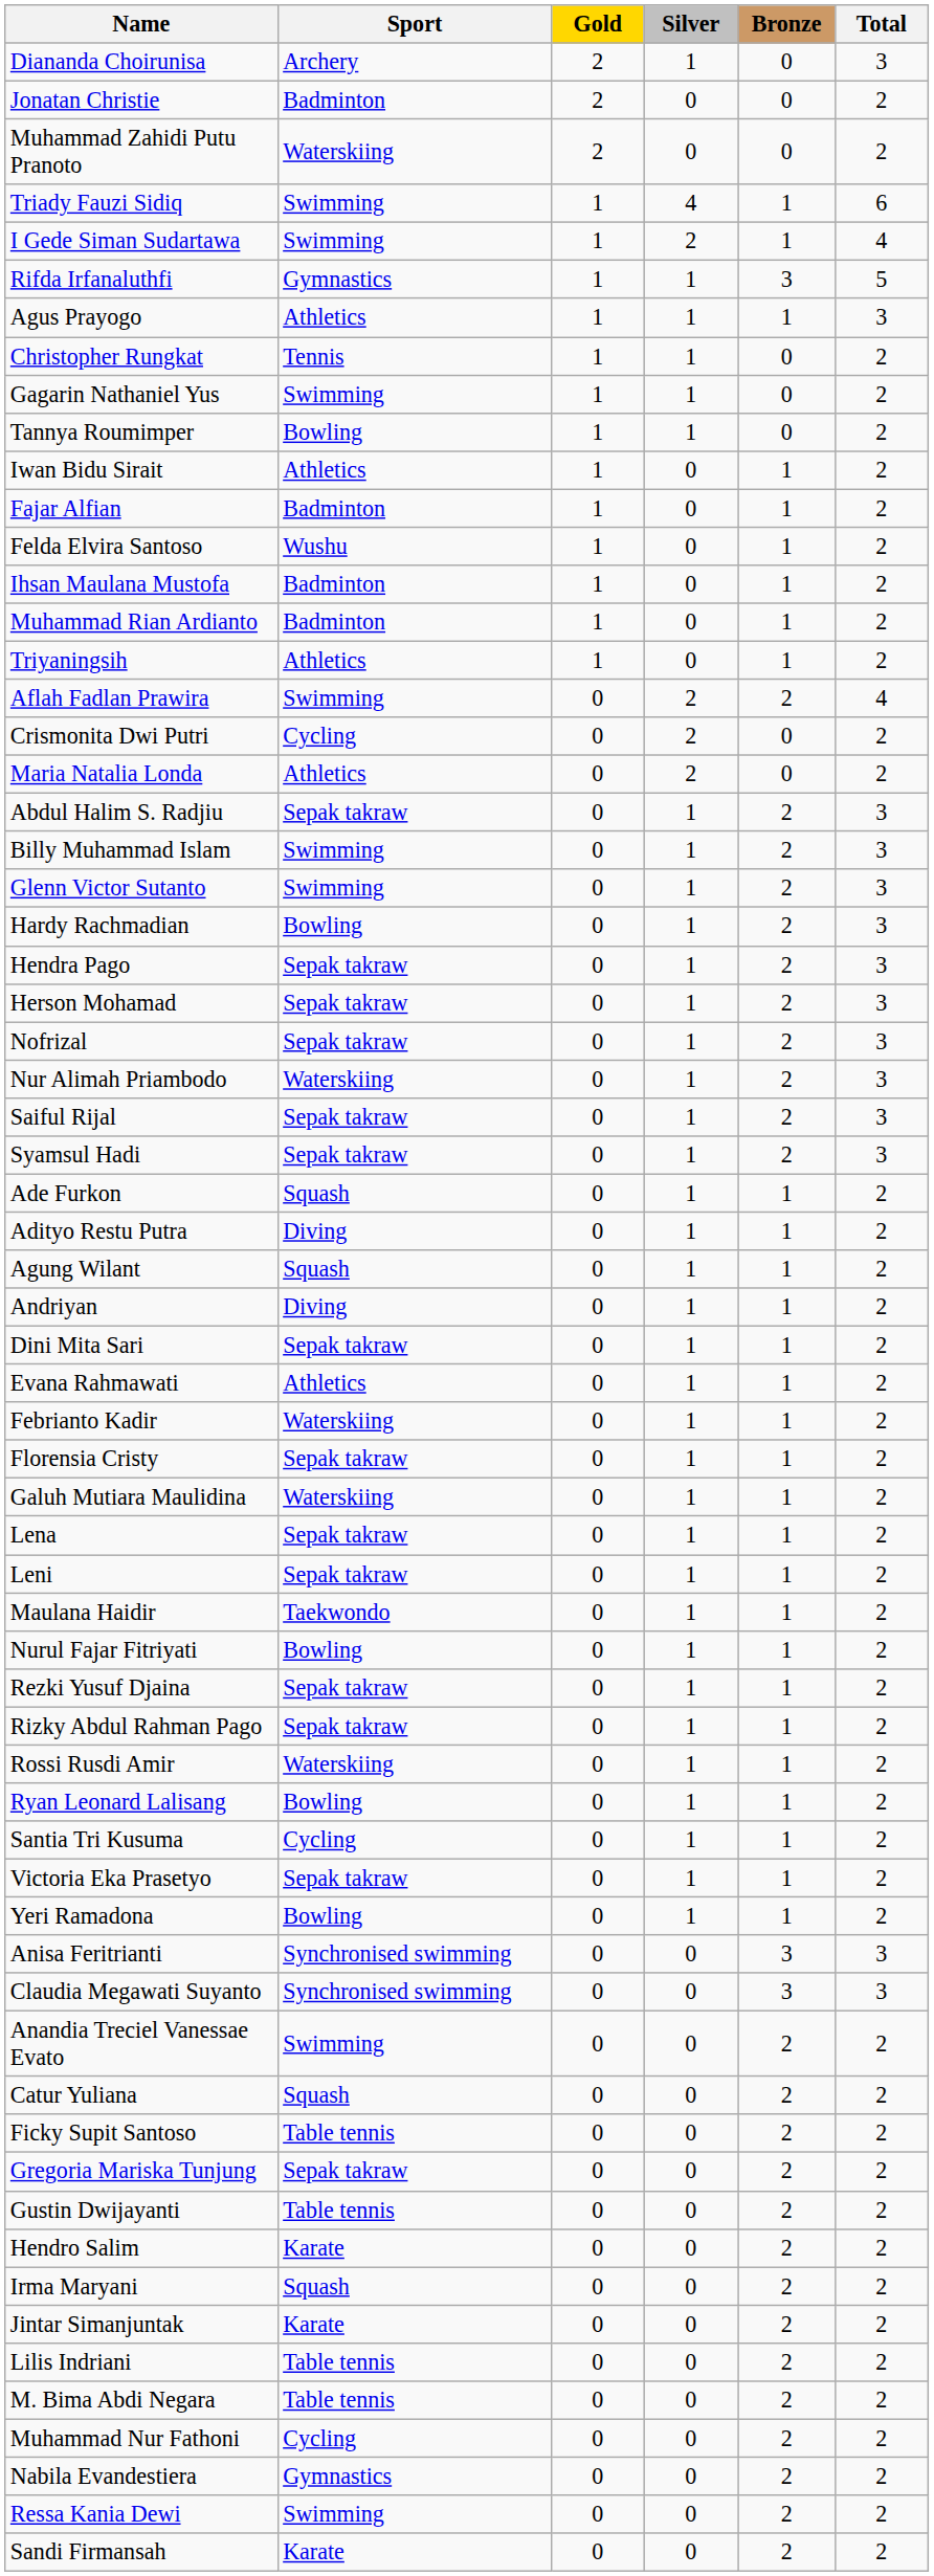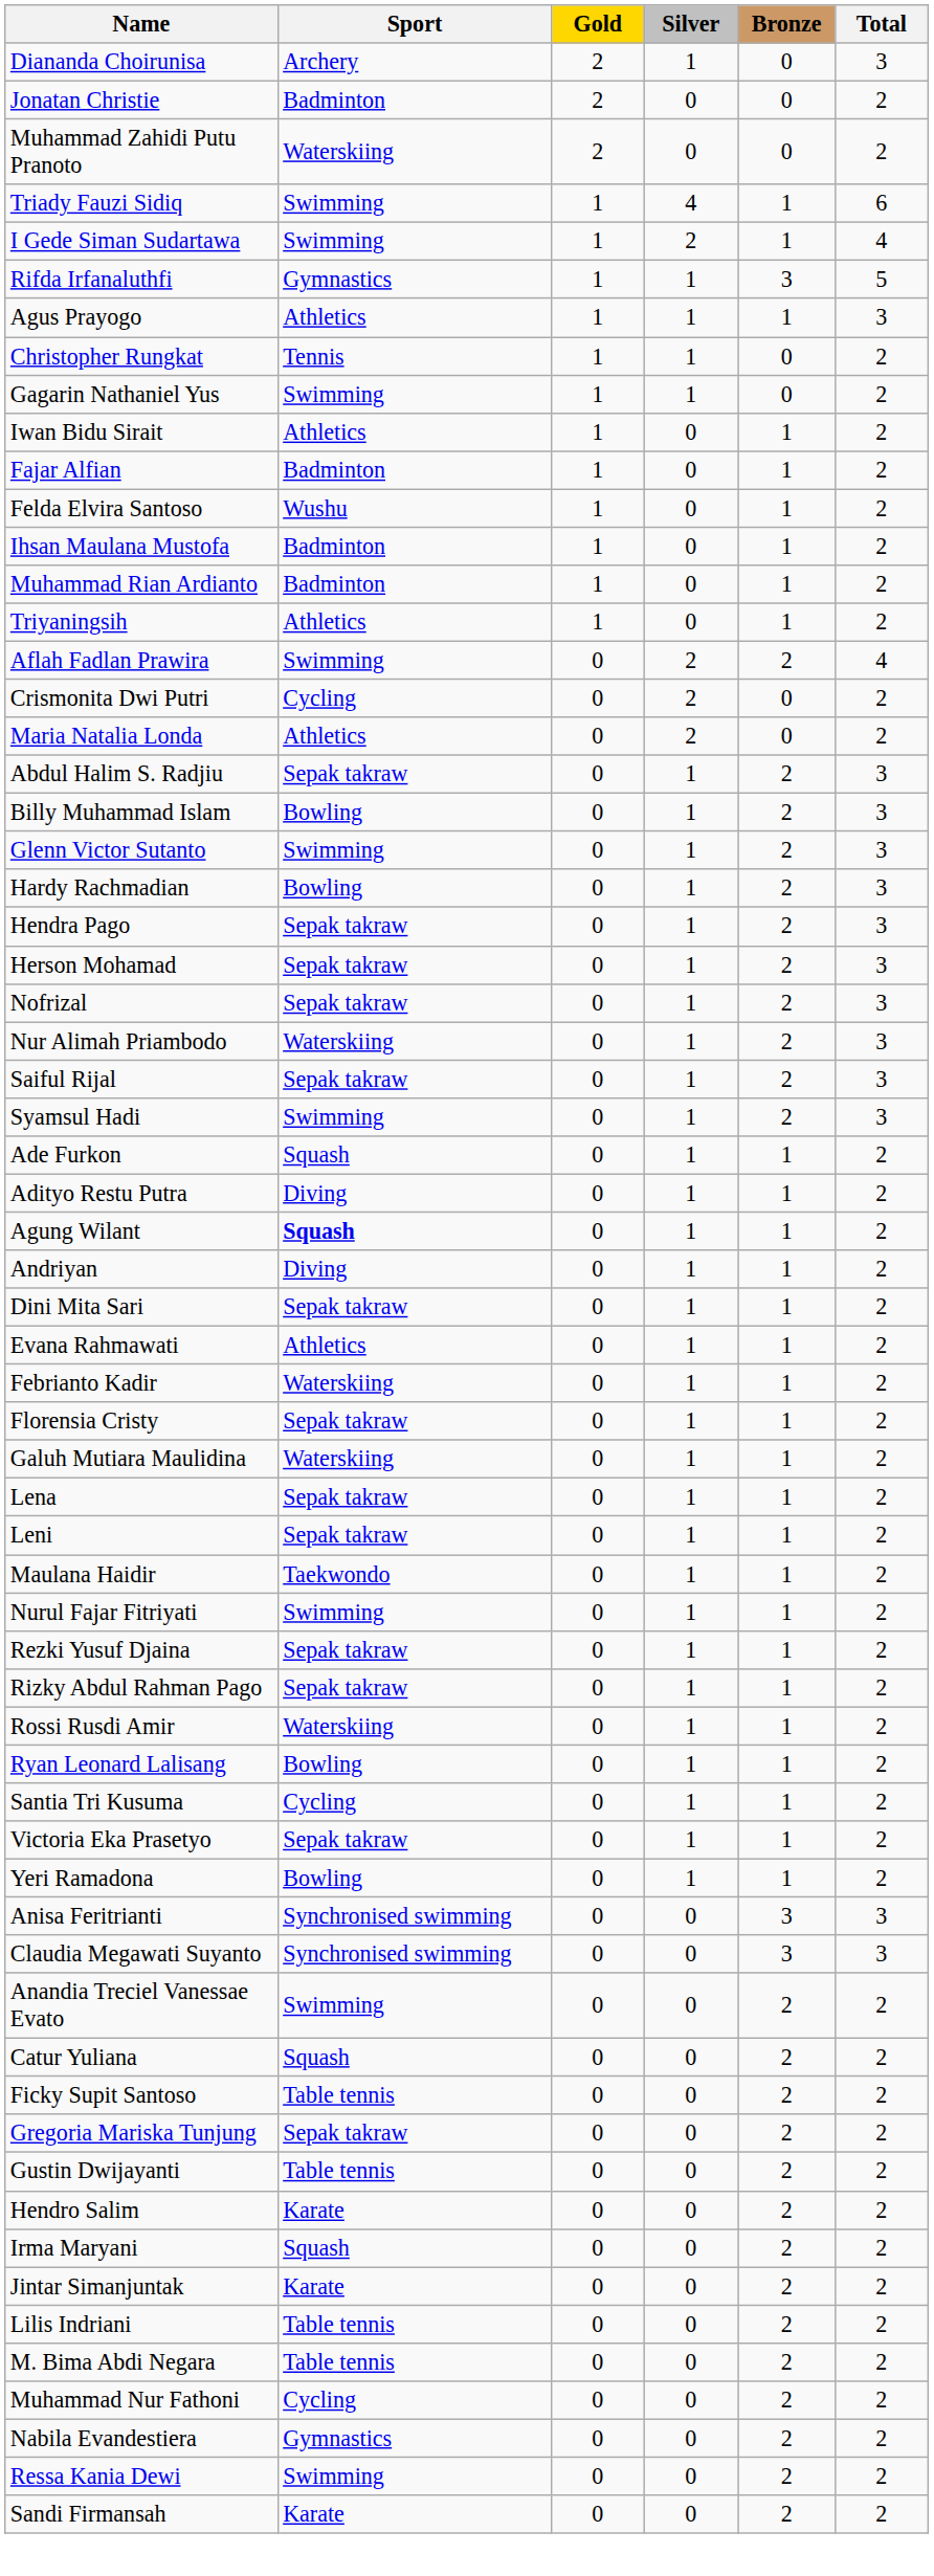 <table class="wikitable sortable" style="text-align:center;font-size:95%">
 <tr>
 <th width=200>Name</th>
 <th width=200>Sport</th>
 <th width=60 style="background: gold;">Gold</th>
 <th width=60 style="background: silver;">Silver</th>
 <th width=60 style="background: #cc9966;">Bronze</th>
 <th width=60>Total</th>
 </tr>
 <tr>
 <td align=left><a href='#'>Diananda Choirunisa</a></td>
 <td align=left><a href='#'>Archery</a></td>
 <td>2</td>
 <td>1</td>
 <td>0</td>
 <td>3</td>
 </tr>
 <tr>
 <td align=left><a href='#'>Jonatan Christie</a></td>
 <td align=left><a href='#'>Badminton</a></td>
 <td>2</td>
 <td>0</td>
 <td>0</td>
 <td>2</td>
 </tr>
 <tr>
 <td align=left>Muhammad Zahidi Putu Pranoto</td>
 <td align=left><a href='#'>Waterskiing</a></td>
 <td>2</td>
 <td>0</td>
 <td>0</td>
 <td>2</td>
 </tr>
 <tr>
 <td align=left><a href='#'>Triady Fauzi Sidiq</a></td>
 <td align=left><a href='#'>Swimming</a></td>
 <td>1</td>
 <td>4</td>
 <td>1</td>
 <td>6</td>
 </tr>
 <tr>
 <td align=left><a href='#'>I Gede Siman Sudartawa</a></td>
 <td align=left><a href='#'>Swimming</a></td>
 <td>1</td>
 <td>2</td>
 <td>1</td>
 <td>4</td>
 </tr>
 <tr>
 <td align=left><a href='#'>Rifda Irfanaluthfi</a></td>
 <td align=left><a href='#'>Gymnastics</a></td>
 <td>1</td>
 <td>1</td>
 <td>3</td>
 <td>5</td>
 </tr>
 <tr>
 <td align=left>Agus Prayogo</td>
 <td align=left><a href='#'>Athletics</a></td>
 <td>1</td>
 <td>1</td>
 <td>1</td>
 <td>3</td>
 </tr>
 <tr>
 <td align=left><a href='#'>Christopher Rungkat</a></td>
 <td align=left><a href='#'>Tennis</a></td>
 <td>1</td>
 <td>1</td>
 <td>0</td>
 <td>2</td>
 </tr>
 <tr>
 <td align=left>Gagarin Nathaniel Yus</td>
 <td align=left><a href='#'>Swimming</a></td>
-<td>1</td>
-<td>1</td>
-<td>0</td>
-<td>2</td>
-</tr>
-<tr>
-<td align=left>Tannya Roumimper</td>
-<td align=left><a href='#'>Bowling</a></td>
 <td>1</td>
 <td>1</td>
 <td>0</td>
 <td>2</td>
 </tr>
 <tr>
 <td align=left>Iwan Bidu Sirait</td>
 <td align=left><a href='#'>Athletics</a></td>
 <td>1</td>
 <td>0</td>
 <td>1</td>
 <td>2</td>
 </tr>
 <tr>
 <td align=left><a href='#'>Fajar Alfian</a></td>
 <td align=left><a href='#'>Badminton</a></td>
 <td>1</td>
 <td>0</td>
 <td>1</td>
 <td>2</td>
 </tr>
 <tr>
 <td align=left>Felda Elvira Santoso</td>
 <td align=left><a href='#'>Wushu</a></td>
 <td>1</td>
 <td>0</td>
 <td>1</td>
 <td>2</td>
 </tr>
 <tr>
 <td align=left><a href='#'>Ihsan Maulana Mustofa</a></td>
 <td align=left><a href='#'>Badminton</a></td>
 <td>1</td>
 <td>0</td>
 <td>1</td>
 <td>2</td>
 </tr>
 <tr>
 <td align=left><a href='#'>Muhammad Rian Ardianto</a></td>
 <td align=left><a href='#'>Badminton</a></td>
 <td>1</td>
 <td>0</td>
 <td>1</td>
 <td>2</td>
 </tr>
 <tr>
 <td align=left><a href='#'>Triyaningsih</a></td>
 <td align=left><a href='#'>Athletics</a></td>
 <td>1</td>
 <td>0</td>
 <td>1</td>
 <td>2</td>
 </tr>
 <tr>
 <td align=left><a href='#'>Aflah Fadlan Prawira</a></td>
 <td align=left><a href='#'>Swimming</a></td>
 <td>0</td>
 <td>2</td>
 <td>2</td>
 <td>4</td>
 </tr>
 <tr>
 <td align=left>Crismonita Dwi Putri</td>
 <td align=left><a href='#'>Cycling</a></td>
 <td>0</td>
 <td>2</td>
 <td>0</td>
 <td>2</td>
 </tr>
 <tr>
 <td align=left><a href='#'>Maria Natalia Londa</a></td>
 <td align=left><a href='#'>Athletics</a></td>
 <td>0</td>
 <td>2</td>
 <td>0</td>
 <td>2</td>
 </tr>
 <tr>
 <td align=left>Abdul Halim S. Radjiu</td>
 <td align=left><a href='#'>Sepak takraw</a></td>
 <td>0</td>
 <td>1</td>
 <td>2</td>
 <td>3</td>
 </tr>
 <tr>
 <td align=left>Billy Muhammad Islam</td>
-<td align=left><a href='#'>Swimming</a></td>
+<td align=left><a href='#'>Bowling</a></td>
 <td>0</td>
 <td>1</td>
 <td>2</td>
 <td>3</td>
 </tr>
 <tr>
 <td align=left><a href='#'>Glenn Victor Sutanto</a></td>
 <td align=left><a href='#'>Swimming</a></td>
 <td>0</td>
 <td>1</td>
 <td>2</td>
 <td>3</td>
 </tr>
 <tr>
 <td align=left>Hardy Rachmadian</td>
 <td align=left><a href='#'>Bowling</a></td>
 <td>0</td>
 <td>1</td>
 <td>2</td>
 <td>3</td>
 </tr>
 <tr>
 <td align=left>Hendra Pago</td>
 <td align=left><a href='#'>Sepak takraw</a></td>
 <td>0</td>
 <td>1</td>
 <td>2</td>
 <td>3</td>
 </tr>
 <tr>
 <td align=left>Herson Mohamad</td>
 <td align=left><a href='#'>Sepak takraw</a></td>
 <td>0</td>
 <td>1</td>
 <td>2</td>
 <td>3</td>
 </tr>
 <tr>
 <td align=left>Nofrizal</td>
 <td align=left><a href='#'>Sepak takraw</a></td>
 <td>0</td>
 <td>1</td>
 <td>2</td>
 <td>3</td>
 </tr>
 <tr>
 <td align=left>Nur Alimah Priambodo</td>
 <td align=left><a href='#'>Waterskiing</a></td>
 <td>0</td>
 <td>1</td>
 <td>2</td>
 <td>3</td>
 </tr>
 <tr>
 <td align=left>Saiful Rijal</td>
 <td align=left><a href='#'>Sepak takraw</a></td>
 <td>0</td>
 <td>1</td>
 <td>2</td>
 <td>3</td>
 </tr>
 <tr>
 <td align=left>Syamsul Hadi</td>
-<td align=left><a href='#'>Sepak takraw</a></td>
+<td align=left><a href='#'>Swimming</a></td>
 <td>0</td>
 <td>1</td>
 <td>2</td>
 <td>3</td>
 </tr>
 <tr>
 <td align=left>Ade Furkon</td>
 <td align=left><a href='#'>Squash</a></td>
 <td>0</td>
 <td>1</td>
 <td>1</td>
 <td>2</td>
 </tr>
 <tr>
 <td align=left>Adityo Restu Putra</td>
 <td align=left><a href='#'>Diving</a></td>
 <td>0</td>
 <td>1</td>
 <td>1</td>
 <td>2</td>
 </tr>
 <tr>
 <td align=left>Agung Wilant</td>
-<td align=left><a href='#'>Squash</a></td>
+<td align=left><strong><a href='#'>Squash</a></strong></td>
 <td>0</td>
 <td>1</td>
 <td>1</td>
 <td>2</td>
 </tr>
 <tr>
 <td align=left>Andriyan</td>
 <td align=left><a href='#'>Diving</a></td>
 <td>0</td>
 <td>1</td>
 <td>1</td>
 <td>2</td>
 </tr>
 <tr>
 <td align=left>Dini Mita Sari</td>
 <td align=left><a href='#'>Sepak takraw</a></td>
 <td>0</td>
 <td>1</td>
 <td>1</td>
 <td>2</td>
 </tr>
 <tr>
 <td align=left>Evana Rahmawati</td>
 <td align=left><a href='#'>Athletics</a></td>
 <td>0</td>
 <td>1</td>
 <td>1</td>
 <td>2</td>
 </tr>
 <tr>
 <td align=left>Febrianto Kadir</td>
 <td align=left><a href='#'>Waterskiing</a></td>
 <td>0</td>
 <td>1</td>
 <td>1</td>
 <td>2</td>
 </tr>
 <tr>
 <td align=left>Florensia Cristy</td>
 <td align=left><a href='#'>Sepak takraw</a></td>
 <td>0</td>
 <td>1</td>
 <td>1</td>
 <td>2</td>
 </tr>
 <tr>
 <td align=left>Galuh Mutiara Maulidina</td>
 <td align=left><a href='#'>Waterskiing</a></td>
 <td>0</td>
 <td>1</td>
 <td>1</td>
 <td>2</td>
 </tr>
 <tr>
 <td align=left>Lena</td>
 <td align=left><a href='#'>Sepak takraw</a></td>
 <td>0</td>
 <td>1</td>
 <td>1</td>
 <td>2</td>
 </tr>
 <tr>
 <td align=left>Leni</td>
 <td align=left><a href='#'>Sepak takraw</a></td>
 <td>0</td>
 <td>1</td>
 <td>1</td>
 <td>2</td>
 </tr>
 <tr>
 <td align=left>Maulana Haidir</td>
 <td align=left><a href='#'>Taekwondo</a></td>
 <td>0</td>
 <td>1</td>
 <td>1</td>
 <td>2</td>
 </tr>
 <tr>
 <td align=left>Nurul Fajar Fitriyati</td>
-<td align=left><a href='#'>Bowling</a></td>
+<td align=left><a href='#'>Swimming</a></td>
 <td>0</td>
 <td>1</td>
 <td>1</td>
 <td>2</td>
 </tr>
 <tr>
 <td align=left>Rezki Yusuf Djaina</td>
 <td align=left><a href='#'>Sepak takraw</a></td>
 <td>0</td>
 <td>1</td>
 <td>1</td>
 <td>2</td>
 </tr>
 <tr>
 <td align=left>Rizky Abdul Rahman Pago</td>
 <td align=left><a href='#'>Sepak takraw</a></td>
 <td>0</td>
 <td>1</td>
 <td>1</td>
 <td>2</td>
 </tr>
 <tr>
 <td align=left>Rossi Rusdi Amir</td>
 <td align=left><a href='#'>Waterskiing</a></td>
 <td>0</td>
 <td>1</td>
 <td>1</td>
 <td>2</td>
 </tr>
 <tr>
 <td align=left><a href='#'>Ryan Leonard Lalisang</a></td>
 <td align=left><a href='#'>Bowling</a></td>
 <td>0</td>
 <td>1</td>
 <td>1</td>
 <td>2</td>
 </tr>
 <tr>
 <td align=left>Santia Tri Kusuma</td>
 <td align=left><a href='#'>Cycling</a></td>
 <td>0</td>
 <td>1</td>
 <td>1</td>
 <td>2</td>
 </tr>
 <tr>
 <td align=left>Victoria Eka Prasetyo</td>
 <td align=left><a href='#'>Sepak takraw</a></td>
 <td>0</td>
 <td>1</td>
 <td>1</td>
 <td>2</td>
 </tr>
 <tr>
 <td align=left>Yeri Ramadona</td>
 <td align=left><a href='#'>Bowling</a></td>
 <td>0</td>
 <td>1</td>
 <td>1</td>
 <td>2</td>
 </tr>
 <tr>
 <td align=left>Anisa Feritrianti</td>
 <td align=left><a href='#'>Synchronised swimming</a></td>
 <td>0</td>
 <td>0</td>
 <td>3</td>
 <td>3</td>
 </tr>
 <tr>
 <td align=left>Claudia Megawati Suyanto</td>
 <td align=left><a href='#'>Synchronised swimming</a></td>
 <td>0</td>
 <td>0</td>
 <td>3</td>
 <td>3</td>
 </tr>
 <tr>
 <td align=left>Anandia Treciel Vanessae Evato</td>
 <td align=left><a href='#'>Swimming</a></td>
 <td>0</td>
 <td>0</td>
 <td>2</td>
 <td>2</td>
 </tr>
 <tr>
 <td align=left>Catur Yuliana</td>
 <td align=left><a href='#'>Squash</a></td>
 <td>0</td>
 <td>0</td>
 <td>2</td>
 <td>2</td>
 </tr>
 <tr>
 <td align=left>Ficky Supit Santoso</td>
 <td align=left><a href='#'>Table tennis</a></td>
 <td>0</td>
 <td>0</td>
 <td>2</td>
 <td>2</td>
 </tr>
 <tr>
 <td align=left><a href='#'>Gregoria Mariska Tunjung</a></td>
 <td align=left><a href='#'>Sepak takraw</a></td>
 <td>0</td>
 <td>0</td>
 <td>2</td>
 <td>2</td>
 </tr>
 <tr>
 <td align=left>Gustin Dwijayanti</td>
 <td align=left><a href='#'>Table tennis</a></td>
 <td>0</td>
 <td>0</td>
 <td>2</td>
 <td>2</td>
 </tr>
 <tr>
 <td align=left>Hendro Salim</td>
 <td align=left><a href='#'>Karate</a></td>
 <td>0</td>
 <td>0</td>
 <td>2</td>
 <td>2</td>
 </tr>
 <tr>
 <td align=left>Irma Maryani</td>
 <td align=left><a href='#'>Squash</a></td>
 <td>0</td>
 <td>0</td>
 <td>2</td>
 <td>2</td>
 </tr>
 <tr>
 <td align=left>Jintar Simanjuntak</td>
 <td align=left><a href='#'>Karate</a></td>
 <td>0</td>
 <td>0</td>
 <td>2</td>
 <td>2</td>
 </tr>
 <tr>
 <td align=left>Lilis Indriani</td>
 <td align=left><a href='#'>Table tennis</a></td>
 <td>0</td>
 <td>0</td>
 <td>2</td>
 <td>2</td>
 </tr>
 <tr>
 <td align=left>M. Bima Abdi Negara</td>
 <td align=left><a href='#'>Table tennis</a></td>
 <td>0</td>
 <td>0</td>
 <td>2</td>
 <td>2</td>
 </tr>
 <tr>
 <td align=left>Muhammad Nur Fathoni</td>
 <td align=left><a href='#'>Cycling</a></td>
 <td>0</td>
 <td>0</td>
 <td>2</td>
 <td>2</td>
 </tr>
 <tr>
 <td align=left>Nabila Evandestiera</td>
 <td align=left><a href='#'>Gymnastics</a></td>
 <td>0</td>
 <td>0</td>
 <td>2</td>
 <td>2</td>
 </tr>
 <tr>
 <td align=left><a href='#'>Ressa Kania Dewi</a></td>
 <td align=left><a href='#'>Swimming</a></td>
 <td>0</td>
 <td>0</td>
 <td>2</td>
 <td>2</td>
 </tr>
 <tr>
 <td align=left>Sandi Firmansah</td>
 <td align=left><a href='#'>Karate</a></td>
 <td>0</td>
 <td>0</td>
 <td>2</td>
 <td>2</td>
 </tr>
 </table>
